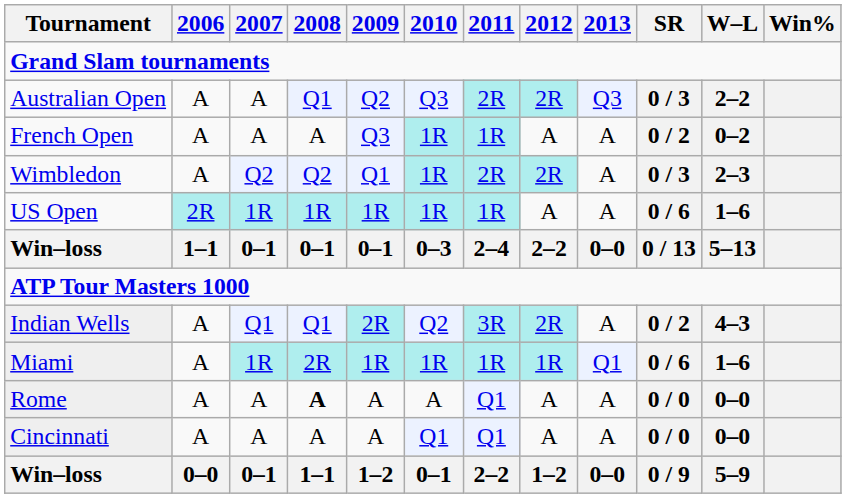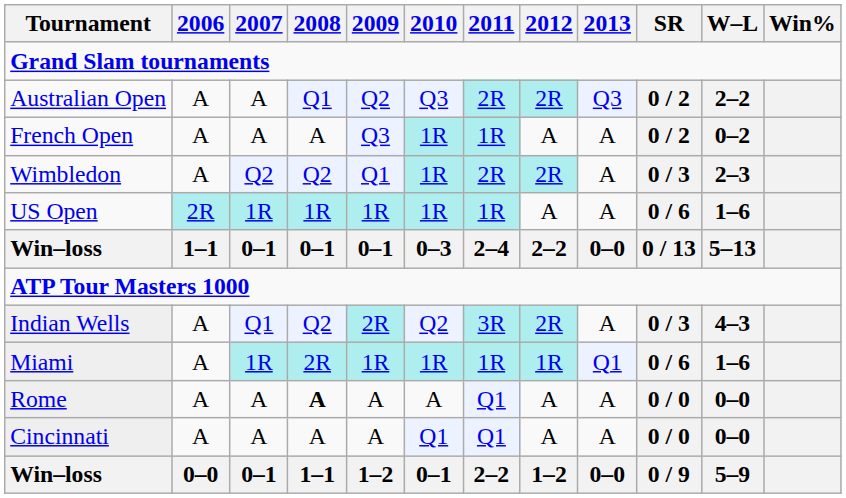 <table class=wikitable style=text-align:center>
 <tr>
 <th>Tournament</th>
 <th><a href='#'>2006</a></th>
 <th><a href='#'>2007</a></th>
 <th><a href='#'>2008</a></th>
 <th><a href='#'>2009</a></th>
 <th><a href='#'>2010</a></th>
 <th><a href='#'>2011</a></th>
 <th><a href='#'>2012</a></th>
 <th><a href='#'>2013</a></th>
 <th>SR</th>
 <th>W–L</th>
 <th>Win%</th>
 </tr>
 <tr>
 <td colspan=25 style=text-align:left><a href='#'><strong>Grand Slam tournaments</strong></a></td>
 </tr>
 <tr>
 <td align=left><a href='#'>Australian Open</a></td>
 <td>A</td>
 <td>A</td>
 <td bgcolor=ecf2ff><a href='#'>Q1</a></td>
 <td bgcolor=ecf2ff><a href='#'>Q2</a></td>
 <td bgcolor=ecf2ff><a href='#'>Q3</a></td>
 <td bgcolor=afeeee><a href='#'>2R</a></td>
 <td bgcolor=afeeee><a href='#'>2R</a></td>
 <td bgcolor=ecf2ff><a href='#'>Q3</a></td>
-<th>0 / 3</th>
+<th>0 / 2</th>
 <th>2–2</th>
 <th></th>
 </tr>
 <tr>
 <td align=left><a href='#'>French Open</a></td>
 <td>A</td>
 <td>A</td>
 <td>A</td>
 <td bgcolor=ecf2ff><a href='#'>Q3</a></td>
 <td bgcolor=afeeee><a href='#'>1R</a></td>
 <td bgcolor=afeeee><a href='#'>1R</a></td>
 <td>A</td>
 <td>A</td>
 <th>0 / 2</th>
 <th>0–2</th>
 <th></th>
 </tr>
 <tr>
 <td align=left><a href='#'>Wimbledon</a></td>
 <td>A</td>
 <td bgcolor=ecf2ff><a href='#'>Q2</a></td>
 <td bgcolor=ecf2ff><a href='#'>Q2</a></td>
 <td bgcolor=ecf2ff><a href='#'>Q1</a></td>
 <td bgcolor=afeeee><a href='#'>1R</a></td>
 <td bgcolor=afeeee><a href='#'>2R</a></td>
 <td bgcolor=afeeee><a href='#'>2R</a></td>
 <td>A</td>
 <th>0 / 3</th>
 <th>2–3</th>
 <th></th>
 </tr>
 <tr>
 <td align=left><a href='#'>US Open</a></td>
 <td bgcolor=afeeee><a href='#'>2R</a></td>
 <td bgcolor=afeeee><a href='#'>1R</a></td>
 <td bgcolor=afeeee><a href='#'>1R</a></td>
 <td bgcolor=afeeee><a href='#'>1R</a></td>
 <td bgcolor=afeeee><a href='#'>1R</a></td>
 <td bgcolor=afeeee><a href='#'>1R</a></td>
 <td>A</td>
 <td>A</td>
 <th>0 / 6</th>
 <th>1–6</th>
 <th></th>
 </tr>
 <tr>
 <th style=text-align:left><strong>Win–loss</strong></th>
 <th>1–1</th>
 <th>0–1</th>
 <th>0–1</th>
 <th>0–1</th>
 <th>0–3</th>
 <th>2–4</th>
 <th>2–2</th>
 <th>0–0</th>
 <th>0 / 13</th>
 <th>5–13</th>
 <th></th>
 </tr>
 <tr>
 <td colspan=25 style=text-align:left><strong><a href='#'>ATP Tour Masters 1000</a></strong></td>
 </tr>
 <tr>
 <td bgcolor=efefef align=left><a href='#'>Indian Wells</a></td>
 <td>A</td>
 <td bgcolor=ecf2ff><a href='#'>Q1</a></td>
-<td bgcolor=ecf2ff><a href='#'>Q1</a></td>
+<td bgcolor=ecf2ff><a href='#'>Q2</a></td>
 <td bgcolor=afeeee><a href='#'>2R</a></td>
 <td bgcolor=ecf2ff><a href='#'>Q2</a></td>
 <td bgcolor=afeeee><a href='#'>3R</a></td>
 <td bgcolor=afeeee><a href='#'>2R</a></td>
 <td>A</td>
-<th>0 / 2</th>
+<th>0 / 3</th>
 <th>4–3</th>
 <th></th>
 </tr>
 <tr>
 <td bgcolor=efefef align=left><a href='#'>Miami</a></td>
 <td>A</td>
 <td bgcolor=afeeee><a href='#'>1R</a></td>
 <td bgcolor=afeeee><a href='#'>2R</a></td>
 <td bgcolor=afeeee><a href='#'>1R</a></td>
 <td bgcolor=afeeee><a href='#'>1R</a></td>
 <td bgcolor=afeeee><a href='#'>1R</a></td>
 <td bgcolor=afeeee><a href='#'>1R</a></td>
 <td bgcolor=ecf2ff><a href='#'>Q1</a></td>
 <th>0 / 6</th>
 <th>1–6</th>
 <th></th>
 </tr>
 <tr>
 <td bgcolor=efefef align=left><a href='#'>Rome</a></td>
 <td>A</td>
 <td>A</td>
 <td><strong>A</strong></td>
 <td>A</td>
 <td>A</td>
 <td bgcolor=ecf2ff><a href='#'>Q1</a></td>
 <td>A</td>
 <td>A</td>
 <th>0 / 0</th>
 <th>0–0</th>
 <th></th>
 </tr>
 <tr>
 <td bgcolor=efefef align=left><a href='#'>Cincinnati</a></td>
 <td>A</td>
 <td>A</td>
 <td>A</td>
 <td>A</td>
 <td bgcolor=ecf2ff><a href='#'>Q1</a></td>
 <td bgcolor=ecf2ff><a href='#'>Q1</a></td>
 <td>A</td>
 <td>A</td>
 <th>0 / 0</th>
 <th>0–0</th>
 <th></th>
 </tr>
 <tr>
 <th style=text-align:left><strong>Win–loss</strong></th>
 <th>0–0</th>
 <th>0–1</th>
 <th>1–1</th>
 <th>1–2</th>
 <th>0–1</th>
 <th>2–2</th>
 <th>1–2</th>
 <th>0–0</th>
 <th>0 / 9</th>
 <th>5–9</th>
 <th></th>
 </tr>
 </table>
